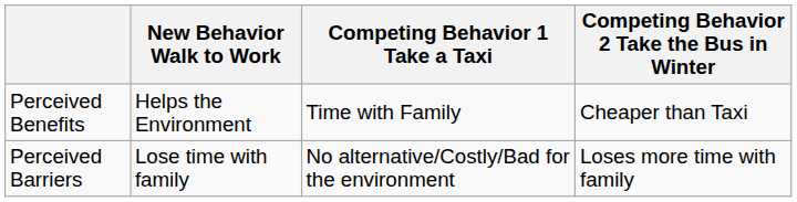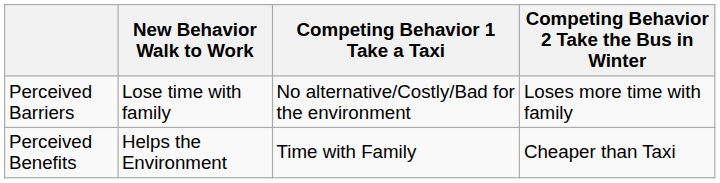 <table class="wikitable">
 <tr>
 <th></th>
 <th>New Behavior Walk to Work</th>
 <th>Competing Behavior 1 Take a Taxi</th>
 <th>Competing Behavior 2 Take the Bus in Winter</th>
 </tr>
 <tr>
+<td>Perceived Barriers</td>
+<td>Lose time with family</td>
+<td>No alternative/Costly/Bad for the environment</td>
+<td>Loses more time with family</td>
+</tr>
+<tr>
 <td>Perceived Benefits</td>
 <td>Helps the Environment</td>
 <td>Time with Family</td>
 <td>Cheaper than Taxi</td>
 </tr>
-<tr>
-<td>Perceived Barriers</td>
-<td>Lose time with family</td>
-<td>No alternative/Costly/Bad for the environment</td>
-<td>Loses more time with family</td>
-</tr>
 </table>
